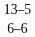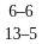 <table style="text-align:center">
 <tr>
 <th width=200></th>
 <th width=100></th>
 <th width=200></th>
 </tr>
 <tr>
 <td align=right><strong></strong></td>
+<td>6–6</td>
+<td align=left><strong></strong></td>
+</tr>
+<tr>
+<td align=right><strong></strong></td>
 <td>13–5</td>
 <td align=left></td>
 </tr>
-<tr>
-<td align=right><strong></strong></td>
-<td>6–6</td>
-<td align=left><strong></strong></td>
-</tr>
 </table>
